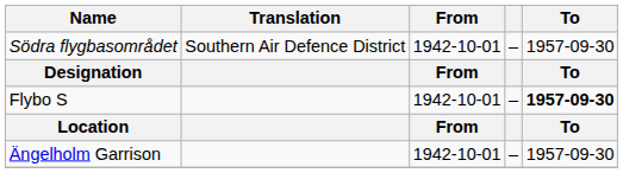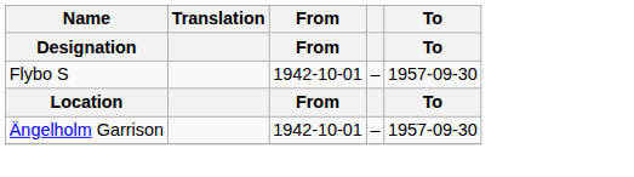 <table class="wikitable">
 <tr>
 <th style="font-weight:bold;">Name</th>
 <th style="font-weight:bold;">Translation</th>
 <th style="text-align: center; font-weight:bold;">From</th>
 <th></th>
 <th style="text-align: center; font-weight:bold;">To</th>
-</tr>
-<tr>
-<td style="font-style:italic;">Södra flygbasområdet</td>
-<td>Southern Air Defence District</td>
-<td>1942-10-01</td>
-<td>–</td>
-<td>1957-09-30</td>
 </tr>
 <tr>
 <th style="font-weight:bold;">Designation</th>
 <th style="font-weight:bold;"></th>
 <th style="text-align: center; font-weight:bold;">From</th>
 <th></th>
 <th style="text-align: center; font-weight:bold;">To</th>
 </tr>
 <tr>
 <td>Flybo S</td>
 <td></td>
 <td style="text-align: center;">1942-10-01</td>
 <td style="text-align: center;">–</td>
-<td style="text-align: center;"><strong>1957-09-30</strong></td>
+<td style="text-align: center;">1957-09-30</td>
 </tr>
 <tr>
 <th style="font-weight:bold;">Location</th>
 <th style="font-weight:bold;"></th>
 <th style="text-align: center; font-weight:bold;">From</th>
 <th></th>
 <th style="text-align: center; font-weight:bold;">To</th>
 </tr>
 <tr>
 <td><a href='#'>Ängelholm</a> Garrison</td>
 <td></td>
 <td style="text-align: center;">1942-10-01</td>
 <td style="text-align: center;">–</td>
 <td style="text-align: center;">1957-09-30</td>
 </tr>
 <tr>
 </tr>
 </table>
